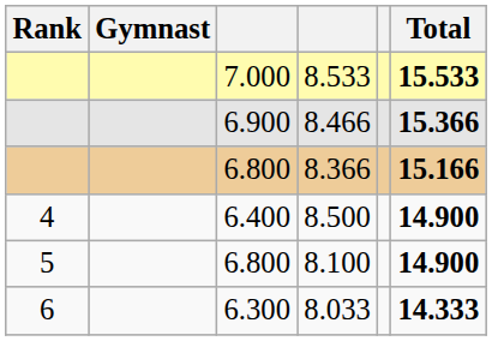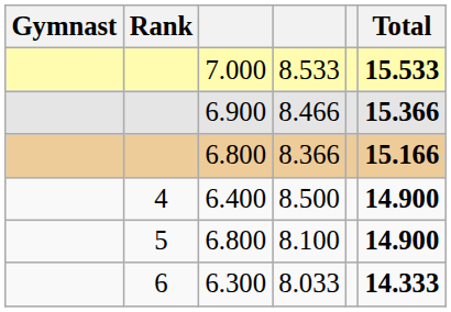 <table style="text-align:center;" class="wikitable sortable">
 <tr>
+<th>Gymnast</th>
 <th>Rank</th>
-<th>Gymnast</th>
 <th><small></small></th>
 <th><small></small></th>
 <th><small></small></th>
 <th>Total</th>
 </tr>
 <tr bgcolor=fffcaf>
+<td align=left></td>
 <td></td>
-<td align=left></td>
 <td>7.000</td>
 <td>8.533</td>
 <td></td>
 <td><strong>15.533</strong></td>
 </tr>
 <tr bgcolor=e5e5e5>
+<td align=left></td>
 <td></td>
-<td align=left></td>
 <td>6.900</td>
 <td>8.466</td>
 <td></td>
 <td><strong>15.366</strong></td>
 </tr>
 <tr bgcolor=eecc99>
+<td align=left></td>
 <td></td>
-<td align=left></td>
 <td>6.800</td>
 <td>8.366</td>
 <td></td>
 <td><strong>15.166</strong></td>
 </tr>
 <tr>
+<td align=left></td>
 <td>4</td>
-<td align=left></td>
 <td>6.400</td>
 <td>8.500</td>
 <td></td>
 <td><strong>14.900</strong></td>
 </tr>
 <tr>
+<td align=left></td>
 <td>5</td>
-<td align=left></td>
 <td>6.800</td>
 <td>8.100</td>
 <td></td>
 <td><strong>14.900</strong></td>
 </tr>
 <tr>
+<td align=left></td>
 <td>6</td>
-<td align=left></td>
 <td>6.300</td>
 <td>8.033</td>
 <td></td>
 <td><strong>14.333</strong></td>
 </tr>
 </table>
